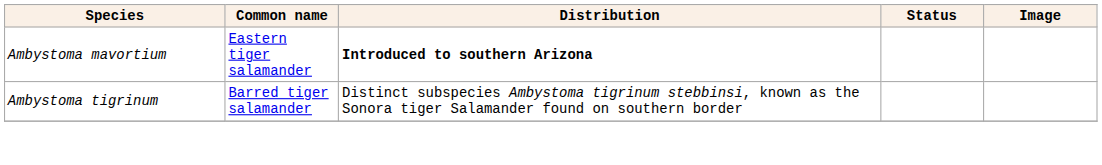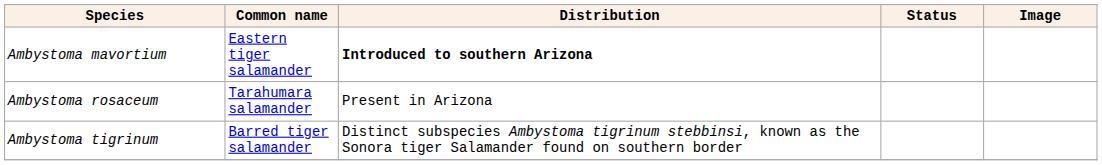 <table class="sortable wikitable plainrowheaders" border="0" style="background:#ffffff" align="top" class="sortable wikitable">
 <tr ->
 <th scope="col" style="background-color:Linen; color:Black" width=200 px>Species</th>
 <th scope="col" style="background-color:Linen; color:Black" width=100 px>Common name</th>
 <th scope="col" style="background:Linen; color:Black" width=500 px>Distribution</th>
 <th scope="col" style="background-color:Linen; color:Black" width=90 px>Status</th>
 <th scope="col" style="background:Linen; color:Black" width=100 px>Image</th>
 </tr>
 <tr>
 <td !scope="row" style="background:#ffffff"><em>Ambystoma mavortium</em></td>
 <td><a href='#'>Eastern tiger salamander</a></td>
 <td><strong>Introduced to southern Arizona</strong></td>
 <td></td>
 <td></td>
 </tr>
 <tr>
+<td !scope="row" style="background:#ffffff"><em>Ambystoma rosaceum</em></td>
+<td><a href='#'>Tarahumara salamander</a></td>
+<td>Present in Arizona</td>
+<td></td>
+<td></td>
+</tr>
+<tr>
 <td !scope="row" style="background:#ffffff"><em>Ambystoma tigrinum</em></td>
 <td><a href='#'>Barred tiger salamander</a></td>
 <td>Distinct subspecies <em>Ambystoma tigrinum stebbinsi</em>, known as the Sonora tiger Salamander found on southern border</td>
 <td></td>
 <td></td>
 </tr>
 <tr>
 </tr>
 </table>
